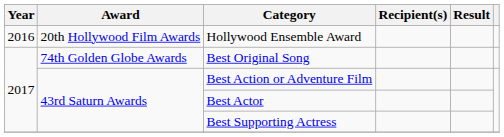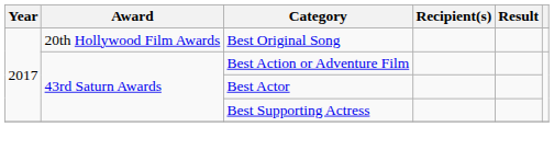 <table class="wikitable sortable">
 <tr>
 <th>Year</th>
 <th>Award</th>
 <th>Category</th>
 <th>Recipient(s)</th>
 <th>Result</th>
 <th class="unsortable"></th>
 </tr>
 <tr>
-<td>2016</td>
+<td rowspan="4">2017</td>
 <td>20th <a href='#'>Hollywood Film Awards</a></td>
-<td>Hollywood Ensemble Award</td>
-<td></td>
-<td></td>
-<td style="text-align:center;"></td>
-</tr>
-<tr>
-<td rowspan="4">2017</td>
-<td><a href='#'>74th Golden Globe Awards</a></td>
 <td><a href='#'>Best Original Song</a></td>
 <td></td>
 <td></td>
 <td style="text-align:center;"></td>
 </tr>
 <tr>
 <td rowspan="3"><a href='#'>43rd Saturn Awards</a></td>
 <td><a href='#'>Best Action or Adventure Film</a></td>
 <td></td>
 <td></td>
 <td rowspan="3" style="text-align:center;"></td>
 </tr>
 <tr>
 <td><a href='#'>Best Actor</a></td>
 <td></td>
 <td></td>
 </tr>
 <tr>
 <td><a href='#'>Best Supporting Actress</a></td>
 <td></td>
 <td></td>
 </tr>
 <tr>
 </tr>
 </table>
